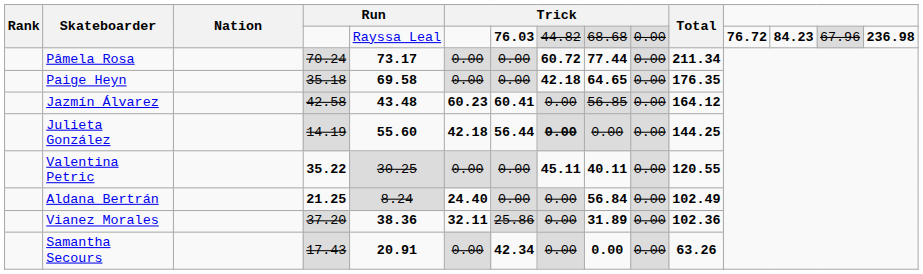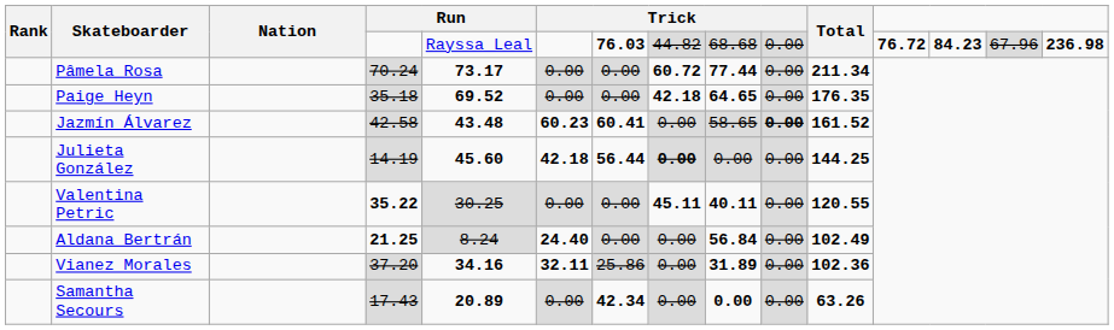 <table class="wikitable sortable" style="text-align:center">
 <tr>
 <th rowspan="2" width="30">Rank</th>
 <th rowspan="2" width="120">Skateboarder</th>
 <th rowspan="2" width="120">Nation</th>
 <th colspan="2">Run</th>
 <th colspan="5">Trick</th>
 <th rowspan="2" width="30">Total</th>
 </tr>
 <tr>
 <td></td>
 <td align=left><a href='#'>Rayssa Leal</a></td>
 <td align=left></td>
 <td><strong>76.03</strong></td>
 <td bgcolor="gainsboro"><s>44.82</s></td>
 <td bgcolor="gainsboro"><s>68.68</s></td>
 <td bgcolor="gainsboro"><s>0.00</s></td>
 <td><strong>76.72</strong></td>
 <td><strong>84.23</strong></td>
 <td bgcolor="gainsboro"><s>67.96</s></td>
 <td><strong>236.98</strong></td>
 </tr>
 <tr>
 <td></td>
 <td align=left><a href='#'>Pâmela Rosa</a></td>
 <td align=left></td>
 <td bgcolor="gainsboro"><s>70.24</s></td>
 <td><strong>73.17</strong></td>
 <td bgcolor="gainsboro"><s>0.00</s></td>
 <td bgcolor="gainsboro"><s>0.00</s></td>
 <td><strong>60.72</strong></td>
 <td><strong>77.44</strong></td>
 <td bgcolor="gainsboro"><s>0.00</s></td>
 <td><strong>211.34</strong></td>
 </tr>
 <tr>
 <td></td>
 <td align=left><a href='#'>Paige Heyn</a></td>
 <td align=left></td>
 <td bgcolor="gainsboro"><s>35.18</s></td>
-<td><strong>69.58</strong></td>
+<td><strong>69.52</strong></td>
 <td bgcolor="gainsboro"><s>0.00</s></td>
 <td bgcolor="gainsboro"><s>0.00</s></td>
 <td><strong>42.18</strong></td>
 <td><strong>64.65</strong></td>
 <td bgcolor="gainsboro"><s>0.00</s></td>
 <td><strong>176.35</strong></td>
 </tr>
 <tr>
 <td></td>
 <td align=left><a href='#'>Jazmín Álvarez</a></td>
 <td align=left></td>
 <td bgcolor="gainsboro"><s>42.58</s></td>
 <td><strong>43.48</strong></td>
 <td><strong>60.23</strong></td>
 <td><strong>60.41</strong></td>
 <td bgcolor="gainsboro"><s>0.00</s></td>
-<td bgcolor="gainsboro"><s>56.85</s></td>
-<td bgcolor="gainsboro"><s>0.00</s></td>
-<td><strong>164.12</strong></td>
+<td bgcolor="gainsboro"><s>58.65</s></td>
+<td bgcolor="gainsboro"><strong><s>0.00</s></strong></td>
+<td><strong>161.52</strong></td>
 </tr>
 <tr>
 <td></td>
 <td align=left><a href='#'>Julieta González</a></td>
 <td align=left></td>
 <td bgcolor="gainsboro"><s>14.19</s></td>
-<td><strong>55.60</strong></td>
+<td><strong>45.60</strong></td>
 <td><strong>42.18</strong></td>
 <td><strong>56.44</strong></td>
 <td bgcolor="gainsboro"><strong><s>0.00</s></strong></td>
 <td bgcolor="gainsboro"><s>0.00</s></td>
 <td bgcolor="gainsboro"><s>0.00</s></td>
 <td><strong>144.25</strong></td>
 </tr>
 <tr>
 <td></td>
 <td align=left><a href='#'>Valentina Petric</a></td>
 <td align=left></td>
 <td><strong>35.22</strong></td>
 <td bgcolor="gainsboro"><s>30.25</s></td>
 <td bgcolor="gainsboro"><s>0.00</s></td>
 <td bgcolor="gainsboro"><s>0.00</s></td>
 <td><strong>45.11</strong></td>
 <td><strong>40.11</strong></td>
 <td bgcolor="gainsboro"><s>0.00</s></td>
 <td><strong>120.55</strong></td>
 </tr>
 <tr>
 <td></td>
 <td align=left><a href='#'>Aldana Bertrán</a></td>
 <td align=left></td>
 <td><strong>21.25</strong></td>
 <td bgcolor="gainsboro"><s>8.24</s></td>
 <td><strong>24.40</strong></td>
 <td bgcolor="gainsboro"><s>0.00</s></td>
 <td bgcolor="gainsboro"><s>0.00</s></td>
 <td><strong>56.84</strong></td>
 <td bgcolor="gainsboro"><s>0.00</s></td>
 <td><strong>102.49</strong></td>
 </tr>
 <tr>
 <td></td>
 <td align=left><a href='#'>Vianez Morales</a></td>
 <td align=left></td>
 <td bgcolor="gainsboro"><s>37.20</s></td>
-<td><strong>38.36</strong></td>
+<td><strong>34.16</strong></td>
 <td><strong>32.11</strong></td>
 <td bgcolor="gainsboro"><s>25.86</s></td>
 <td bgcolor="gainsboro"><s>0.00</s></td>
 <td><strong>31.89</strong></td>
 <td bgcolor="gainsboro"><s>0.00</s></td>
 <td><strong>102.36</strong></td>
 </tr>
 <tr>
 <td></td>
 <td align=left><a href='#'>Samantha Secours</a></td>
 <td align=left></td>
 <td bgcolor="gainsboro"><s>17.43</s></td>
-<td><strong>20.91</strong></td>
+<td><strong>20.89</strong></td>
 <td bgcolor="gainsboro"><s>0.00</s></td>
 <td><strong>42.34</strong></td>
 <td bgcolor="gainsboro"><s>0.00</s></td>
 <td><strong>0.00</strong></td>
 <td bgcolor="gainsboro"><s>0.00</s></td>
 <td><strong>63.26</strong></td>
 </tr>
 </table>
